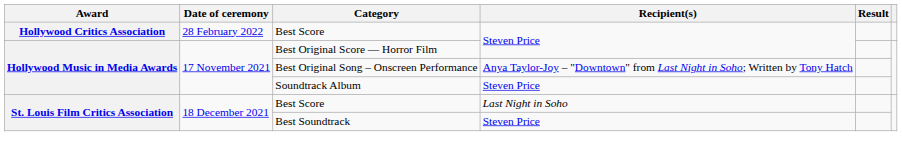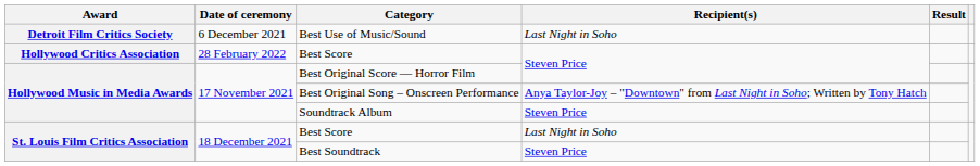 <table class="wikitable plainrowheaders sortable">
 <tr>
 <th scope="col">Award</th>
 <th scope="col">Date of ceremony</th>
 <th scope="col">Category</th>
 <th scope="col">Recipient(s)</th>
 <th scope="col">Result</th>
 <th scope="col" class="unsortable"></th>
+</tr>
+<tr>
+<th scope="row"><a href='#'>Detroit Film Critics Society</a></th>
+<td>6 December 2021</td>
+<td>Best Use of Music/Sound</td>
+<td><em>Last Night in Soho</em></td>
+<td></td>
+<td align="center"></td>
 </tr>
 <tr>
 <th scope="row"><a href='#'>Hollywood Critics Association</a></th>
 <td><a href='#'>28 February 2022</a></td>
 <td>Best Score</td>
 <td rowspan="2"><a href='#'>Steven Price</a></td>
 <td></td>
 <td align="center"></td>
 </tr>
 <tr>
 <th rowspan="3"  scope="row"><a href='#'>Hollywood Music in Media Awards</a></th>
 <td rowspan="3"><a href='#'>17 November 2021</a></td>
 <td>Best Original Score — Horror Film</td>
 <td></td>
 <td rowspan="3" align="center"><br></td>
 </tr>
 <tr>
 <td>Best Original Song – Onscreen Performance</td>
 <td><a href='#'>Anya Taylor-Joy</a> – "<a href='#'>Downtown</a>" from <em><a href='#'>Last Night in Soho</a></em>; Written by <a href='#'>Tony Hatch</a></td>
 <td></td>
 </tr>
 <tr>
 <td>Soundtrack Album</td>
 <td><a href='#'>Steven Price</a></td>
 <td></td>
 </tr>
 <tr>
 <th rowspan="2" scope="row"><a href='#'>St. Louis Film Critics Association</a></th>
 <td rowspan="2"><a href='#'>18 December 2021</a></td>
 <td>Best Score</td>
 <td><em>Last Night in Soho</em></td>
 <td></td>
 <td rowspan="2" align="center"><br></td>
 </tr>
 <tr>
 <td>Best Soundtrack</td>
 <td><a href='#'>Steven Price</a></td>
 <td></td>
 </tr>
 </table>
